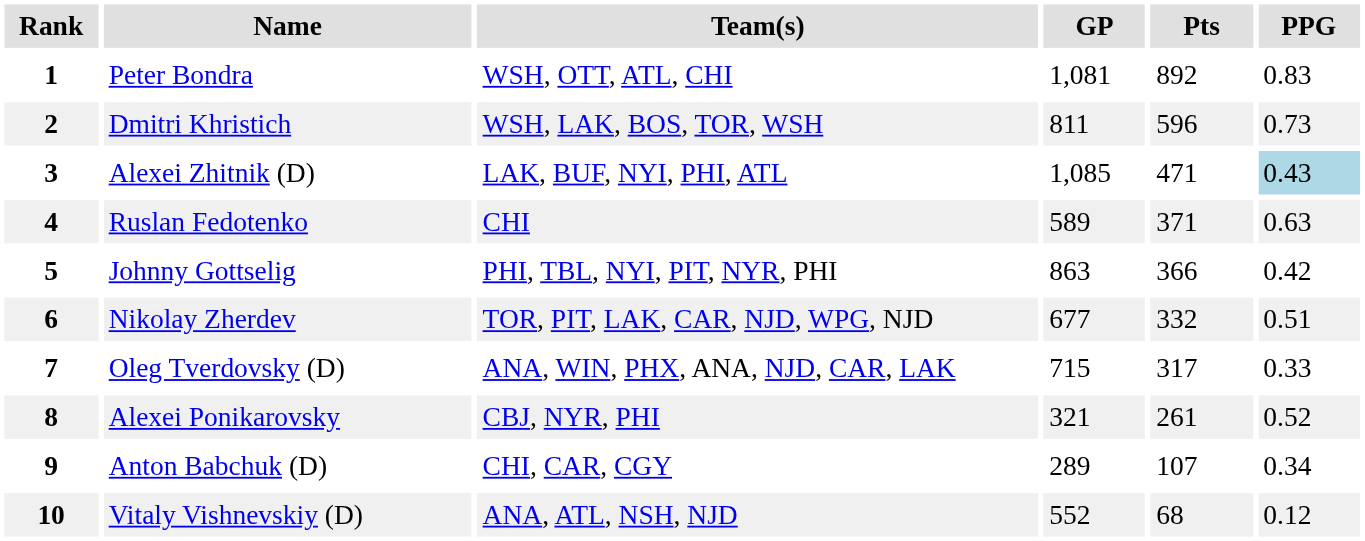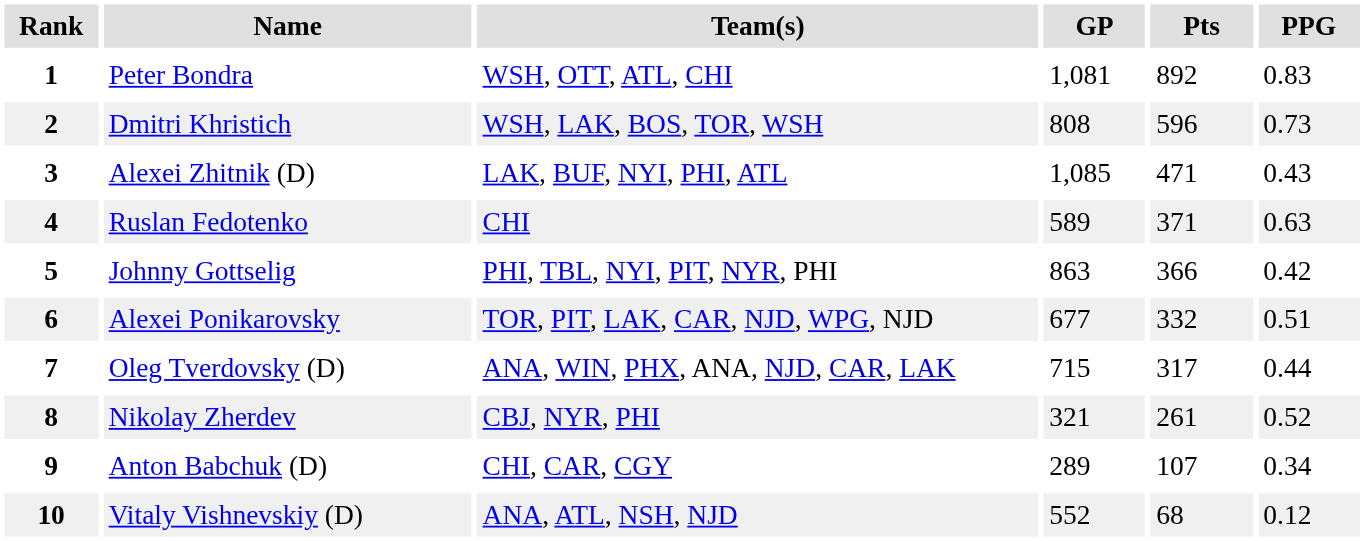 <table id="Table3" cellspacing="3" cellpadding="3" style="font-size:95%;">
 <tr style="text-align:center; background:#e0e0e0">
 <th style="width:3em;">Rank</th>
 <th style="width:13em;">Name</th>
 <th style="width:20em;">Team(s)</th>
 <th style="width:3.3em;">GP</th>
 <th style="width:3.3em;">Pts</th>
 <th style="width:3.3em;">PPG</th>
 </tr>
 <tr>
 <th>1</th>
 <td><a href='#'>Peter Bondra</a></td>
 <td><a href='#'>WSH</a>, <a href='#'>OTT</a>, <a href='#'>ATL</a>, <a href='#'>CHI</a></td>
 <td>1,081</td>
 <td>892</td>
 <td>0.83</td>
 </tr>
 <tr style="background:#f0f0f0;">
 <th>2</th>
 <td><a href='#'>Dmitri Khristich</a></td>
 <td><a href='#'>WSH</a>, <a href='#'>LAK</a>, <a href='#'>BOS</a>, <a href='#'>TOR</a>, <a href='#'>WSH</a></td>
-<td>811</td>
+<td>808</td>
 <td>596</td>
 <td>0.73</td>
 </tr>
 <tr>
 <th>3</th>
 <td><a href='#'>Alexei Zhitnik</a> (D)</td>
 <td><a href='#'>LAK</a>, <a href='#'>BUF</a>, <a href='#'>NYI</a>, <a href='#'>PHI</a>, <a href='#'>ATL</a></td>
 <td>1,085</td>
 <td>471</td>
-<td style="background: lightblue;">0.43</td>
+<td>0.43</td>
 </tr>
 <tr style="background:#f0f0f0;">
 <th>4</th>
 <td><a href='#'>Ruslan Fedotenko</a></td>
 <td><a href='#'>CHI</a></td>
 <td>589</td>
 <td>371</td>
 <td>0.63</td>
 </tr>
 <tr>
 <th>5</th>
 <td><a href='#'>Johnny Gottselig</a></td>
 <td><a href='#'>PHI</a>, <a href='#'>TBL</a>, <a href='#'>NYI</a>, <a href='#'>PIT</a>, <a href='#'>NYR</a>, PHI</td>
 <td>863</td>
 <td>366</td>
 <td>0.42</td>
 </tr>
 <tr style="background:#f0f0f0;">
 <th>6</th>
-<td><a href='#'>Nikolay Zherdev</a></td>
+<td><a href='#'>Alexei Ponikarovsky</a></td>
 <td><a href='#'>TOR</a>, <a href='#'>PIT</a>, <a href='#'>LAK</a>, <a href='#'>CAR</a>, <a href='#'>NJD</a>, <a href='#'>WPG</a>, NJD</td>
 <td>677</td>
 <td>332</td>
 <td>0.51</td>
 </tr>
 <tr>
 <th>7</th>
 <td><a href='#'>Oleg Tverdovsky</a> (D)</td>
 <td><a href='#'>ANA</a>, <a href='#'>WIN</a>, <a href='#'>PHX</a>, ANA, <a href='#'>NJD</a>, <a href='#'>CAR</a>, <a href='#'>LAK</a></td>
 <td>715</td>
 <td>317</td>
-<td>0.33</td>
+<td>0.44</td>
 </tr>
 <tr style="background:#f0f0f0;">
 <th>8</th>
-<td><a href='#'>Alexei Ponikarovsky</a></td>
+<td><a href='#'>Nikolay Zherdev</a></td>
 <td><a href='#'>CBJ</a>, <a href='#'>NYR</a>, <a href='#'>PHI</a></td>
 <td>321</td>
 <td>261</td>
 <td>0.52</td>
 </tr>
 <tr>
 <th>9</th>
 <td><a href='#'>Anton Babchuk</a> (D)</td>
 <td><a href='#'>CHI</a>, <a href='#'>CAR</a>, <a href='#'>CGY</a></td>
 <td>289</td>
 <td>107</td>
 <td>0.34</td>
 </tr>
 <tr style="background:#f0f0f0;">
 <th>10</th>
 <td><a href='#'>Vitaly Vishnevskiy</a> (D)</td>
 <td><a href='#'>ANA</a>, <a href='#'>ATL</a>, <a href='#'>NSH</a>, <a href='#'>NJD</a></td>
 <td>552</td>
 <td>68</td>
 <td>0.12</td>
 </tr>
 </table>
